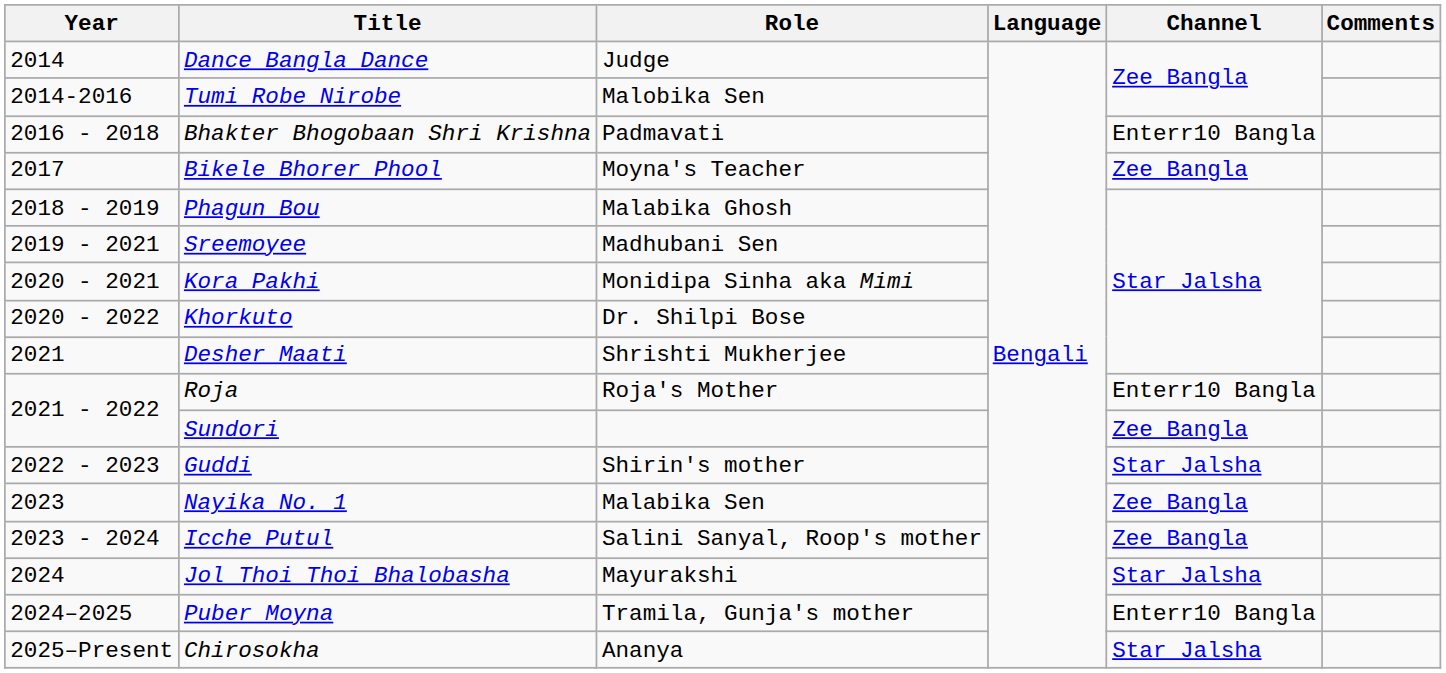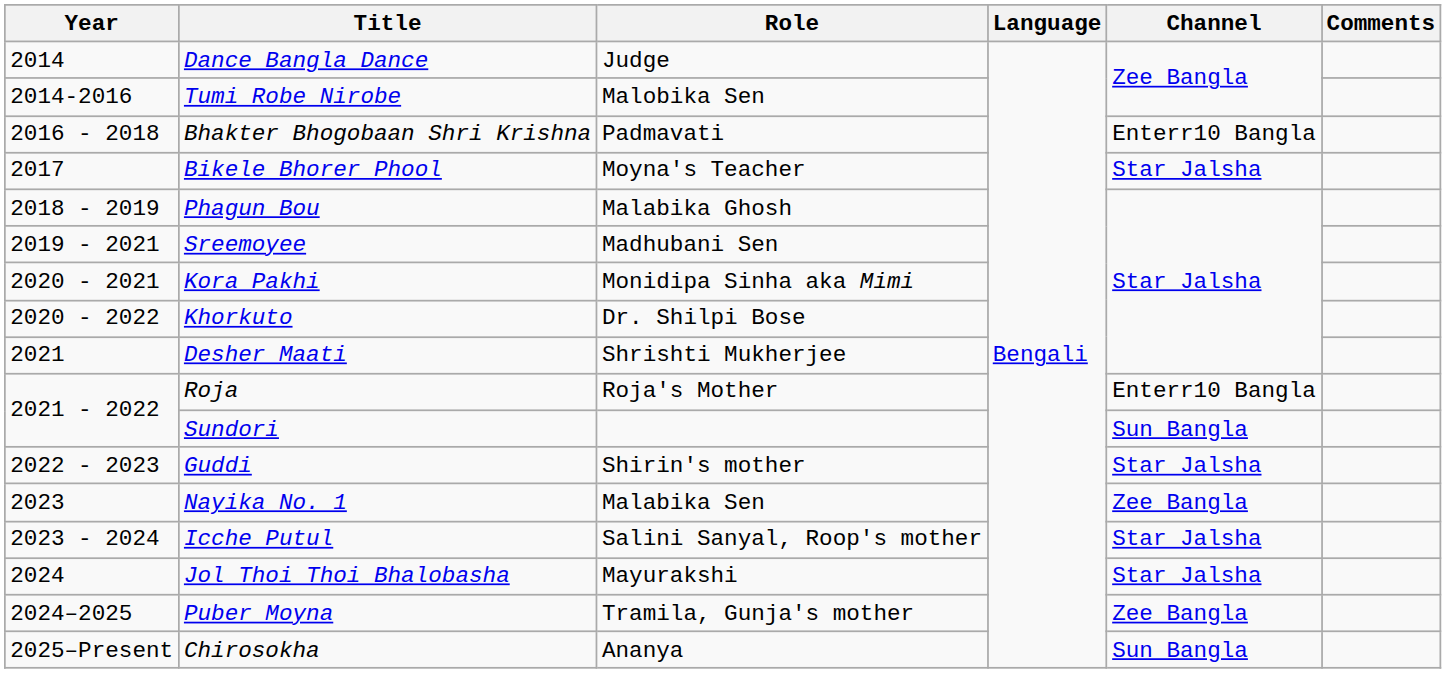 <table class="wikitable">
 <tr>
 <th>Year</th>
 <th>Title</th>
 <th>Role</th>
 <th>Language</th>
 <th>Channel</th>
 <th>Comments</th>
 </tr>
 <tr>
 <td>2014</td>
 <td><em><a href='#'>Dance Bangla Dance</a></em></td>
 <td>Judge</td>
 <td rowspan="17"><a href='#'>Bengali</a></td>
 <td rowspan="2"><a href='#'>Zee Bangla</a></td>
 <td></td>
 </tr>
 <tr>
 <td>2014-2016</td>
 <td><a href='#'><em>Tumi Robe Nirobe</em></a></td>
 <td>Malobika Sen</td>
 <td></td>
 </tr>
 <tr>
 <td>2016 - 2018</td>
 <td><em>Bhakter Bhogobaan Shri Krishna</em></td>
 <td>Padmavati</td>
 <td>Enterr10 Bangla</td>
 <td></td>
 </tr>
 <tr>
 <td>2017</td>
 <td><em><a href='#'>Bikele Bhorer Phool</a></em></td>
 <td>Moyna's Teacher</td>
-<td><a href='#'>Zee Bangla</a></td>
+<td><a href='#'>Star Jalsha</a></td>
 <td></td>
 </tr>
 <tr>
 <td>2018 - 2019</td>
 <td><em><a href='#'>Phagun Bou</a></em></td>
 <td>Malabika Ghosh</td>
 <td rowspan="5"><a href='#'>Star Jalsha</a></td>
 <td></td>
 </tr>
 <tr>
 <td>2019 - 2021</td>
 <td><em><a href='#'>Sreemoyee</a></em></td>
 <td>Madhubani Sen</td>
 <td></td>
 </tr>
 <tr>
 <td>2020 - 2021</td>
 <td><em><a href='#'>Kora Pakhi</a></em></td>
 <td>Monidipa Sinha aka <em>Mimi</em></td>
 <td></td>
 </tr>
 <tr>
 <td>2020 - 2022</td>
 <td><em><a href='#'>Khorkuto</a></em></td>
 <td>Dr. Shilpi Bose</td>
 <td></td>
 </tr>
 <tr>
 <td>2021</td>
 <td><em><a href='#'>Desher Maati</a></em></td>
 <td>Shrishti Mukherjee</td>
 <td></td>
 </tr>
 <tr>
 <td rowspan="2">2021 - 2022</td>
 <td><em>Roja</em></td>
 <td>Roja's Mother</td>
 <td>Enterr10 Bangla</td>
 <td></td>
 </tr>
 <tr>
 <td><em><a href='#'>Sundori</a></em></td>
 <td></td>
-<td><a href='#'>Zee Bangla</a></td>
+<td><a href='#'>Sun Bangla</a></td>
 <td></td>
 </tr>
 <tr>
 <td>2022 - 2023</td>
 <td><a href='#'><em>Guddi</em></a></td>
 <td>Shirin's mother</td>
 <td><a href='#'>Star Jalsha</a></td>
 <td></td>
 </tr>
 <tr>
 <td>2023</td>
 <td><a href='#'><em>Nayika No. 1</em></a></td>
 <td>Malabika Sen</td>
 <td><a href='#'>Zee Bangla</a></td>
 <td></td>
 </tr>
 <tr>
 <td>2023 - 2024</td>
 <td><em><a href='#'>Icche Putul</a></em></td>
 <td>Salini Sanyal, Roop's mother</td>
-<td><a href='#'>Zee Bangla</a></td>
+<td><a href='#'>Star Jalsha</a></td>
 <td></td>
 </tr>
 <tr>
 <td>2024</td>
 <td><em><a href='#'>Jol Thoi Thoi Bhalobasha</a></em></td>
 <td>Mayurakshi</td>
 <td><a href='#'>Star Jalsha</a></td>
 <td></td>
 </tr>
 <tr>
 <td>2024–2025</td>
 <td><em><a href='#'>Puber Moyna</a></em></td>
 <td>Tramila, Gunja's mother</td>
-<td>Enterr10 Bangla</td>
+<td><a href='#'>Zee Bangla</a></td>
 <td></td>
 </tr>
 <tr>
 <td>2025–Present</td>
 <td><em>Chirosokha</em></td>
 <td>Ananya</td>
-<td><a href='#'>Star Jalsha</a></td>
+<td><a href='#'>Sun Bangla</a></td>
 <td></td>
 </tr>
 </table>
